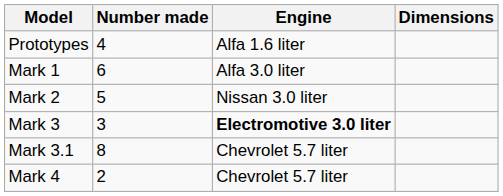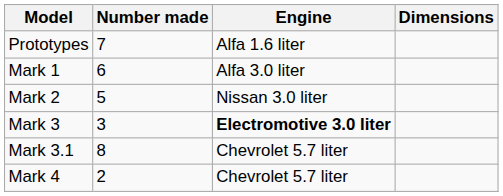 <table class="wikitable">
 <tr>
 <th>Model</th>
 <th>Number made</th>
 <th>Engine</th>
 <th>Dimensions</th>
 </tr>
 <tr>
 <td>Prototypes</td>
-<td>4</td>
+<td>7</td>
 <td>Alfa 1.6 liter</td>
 <td></td>
 </tr>
 <tr>
 <td>Mark 1</td>
 <td>6</td>
 <td>Alfa 3.0 liter</td>
 <td><br></td>
 </tr>
 <tr>
 <td>Mark 2</td>
 <td>5</td>
 <td>Nissan 3.0 liter</td>
 <td><br></td>
 </tr>
 <tr>
 <td>Mark 3</td>
 <td>3</td>
 <td><strong>Electromotive 3.0 liter</strong></td>
 <td><br></td>
 </tr>
 <tr>
 <td>Mark 3.1</td>
 <td>8</td>
 <td>Chevrolet 5.7 liter</td>
 <td><br></td>
 </tr>
 <tr>
 <td>Mark 4</td>
 <td>2</td>
 <td>Chevrolet 5.7 liter</td>
 <td><br></td>
 </tr>
 </table>
